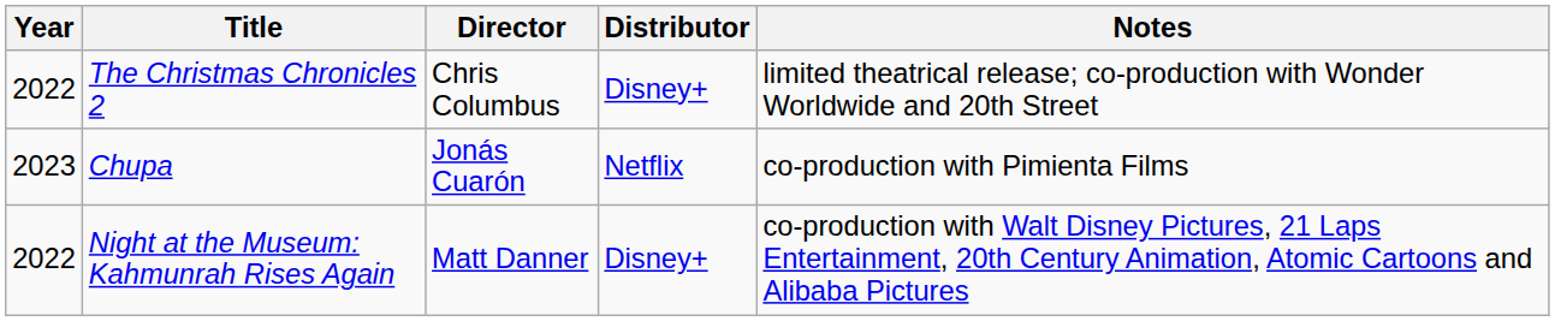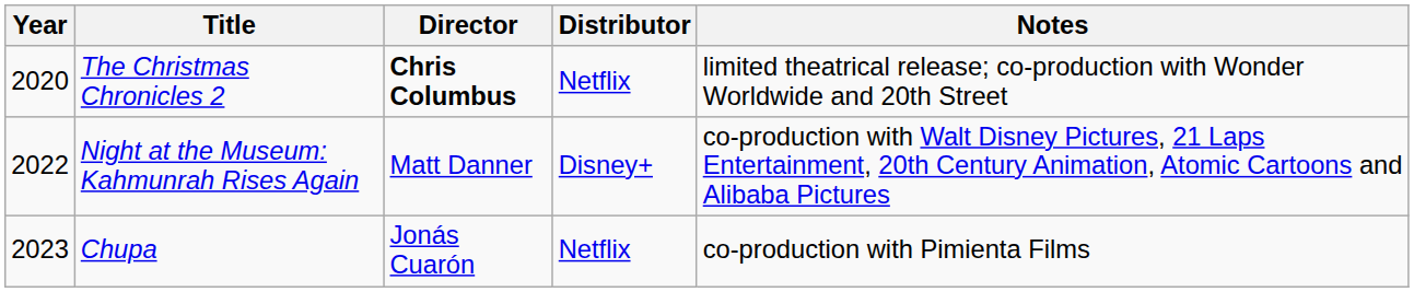 <table class="wikitable sortable">
 <tr>
 <th>Year</th>
 <th>Title</th>
 <th>Director</th>
 <th>Distributor</th>
 <th>Notes</th>
 </tr>
 <tr>
+<td>2020</td>
+<td><em><a href='#'>The Christmas Chronicles 2</a></em></td>
+<td><strong>Chris Columbus</strong></td>
+<td><a href='#'>Netflix</a></td>
+<td>limited theatrical release; co-production with Wonder Worldwide and 20th Street</td>
+</tr>
+<tr>
 <td>2022</td>
-<td><em><a href='#'>The Christmas Chronicles 2</a></em></td>
-<td>Chris Columbus</td>
+<td><em><a href='#'>Night at the Museum: Kahmunrah Rises Again</a></em></td>
+<td><a href='#'>Matt Danner</a></td>
 <td><a href='#'>Disney+</a></td>
-<td>limited theatrical release; co-production with Wonder Worldwide and 20th Street</td>
+<td>co-production with <a href='#'>Walt Disney Pictures</a>, <a href='#'>21 Laps Entertainment</a>, <a href='#'>20th Century Animation</a>, <a href='#'>Atomic Cartoons</a> and <a href='#'>Alibaba Pictures</a></td>
 </tr>
 <tr>
 <td>2023</td>
 <td><em><a href='#'>Chupa</a></em></td>
 <td><a href='#'>Jonás Cuarón</a></td>
 <td><a href='#'>Netflix</a></td>
 <td>co-production with Pimienta Films</td>
 </tr>
-<tr>
-<td>2022</td>
-<td><em><a href='#'>Night at the Museum: Kahmunrah Rises Again</a></em></td>
-<td><a href='#'>Matt Danner</a></td>
-<td><a href='#'>Disney+</a></td>
-<td>co-production with <a href='#'>Walt Disney Pictures</a>, <a href='#'>21 Laps Entertainment</a>, <a href='#'>20th Century Animation</a>, <a href='#'>Atomic Cartoons</a> and <a href='#'>Alibaba Pictures</a></td>
-</tr>
 </table>
